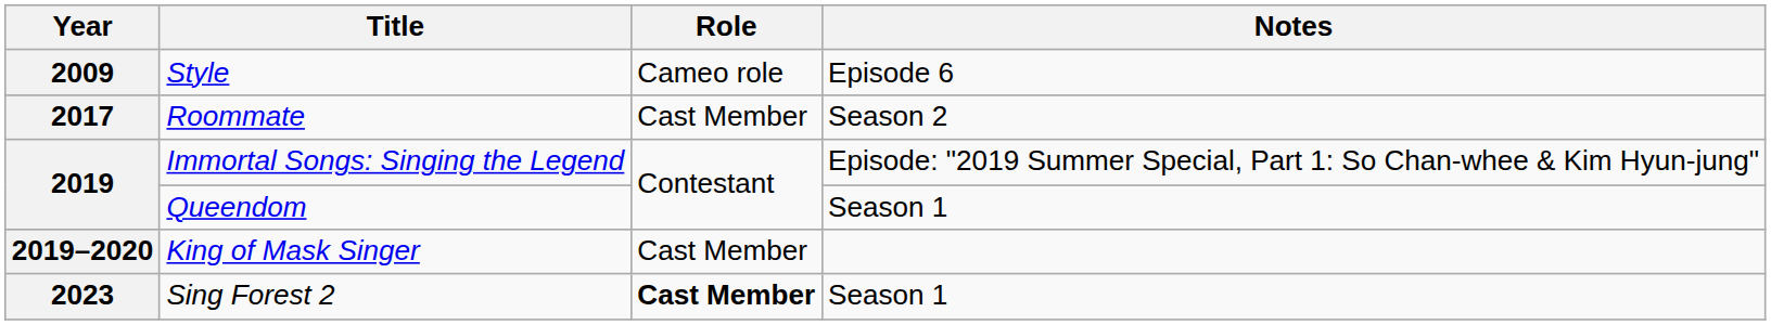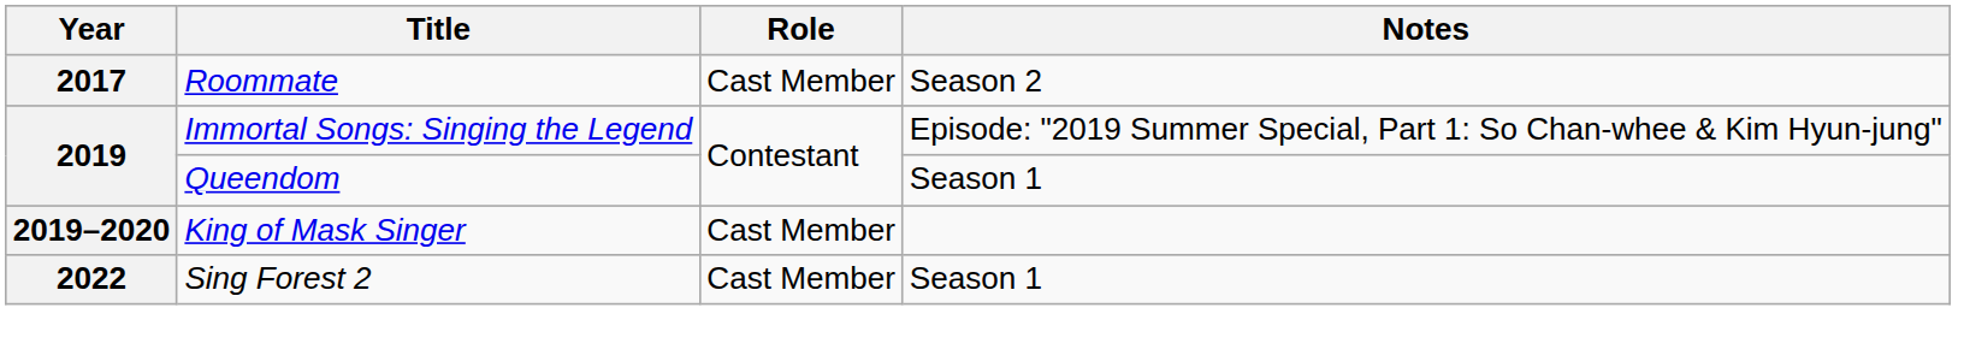 <table class="wikitable plainrowheaders sortable">
 <tr>
 <th scope="col">Year</th>
 <th scope="col">Title</th>
 <th scope="col">Role</th>
 <th scope="col">Notes</th>
-</tr>
-<tr>
-<th scope="row">2009</th>
-<td><em><a href='#'>Style</a></em></td>
-<td>Cameo role</td>
-<td>Episode 6</td>
 </tr>
 <tr>
 <th scope="row">2017</th>
 <td><em><a href='#'>Roommate</a></em></td>
 <td>Cast Member</td>
 <td>Season 2</td>
 </tr>
 <tr>
 <th scope="row" rowspan="2">2019</th>
 <td><em><a href='#'>Immortal Songs: Singing the Legend</a></em></td>
 <td rowspan="2">Contestant</td>
 <td>Episode: "2019 Summer Special, Part 1: So Chan-whee & Kim Hyun-jung"</td>
 </tr>
 <tr>
 <td><em><a href='#'>Queendom</a></em></td>
 <td>Season 1</td>
 </tr>
 <tr>
 <th scope="row">2019–2020</th>
 <td><em><a href='#'>King of Mask Singer</a></em></td>
 <td>Cast Member</td>
 </tr>
 <tr>
-<th scope="row">2023</th>
+<th scope="row">2022</th>
 <td><em>Sing Forest 2</em></td>
-<td><strong>Cast Member</strong></td>
+<td>Cast Member</td>
 <td>Season 1</td>
 </tr>
 </table>
